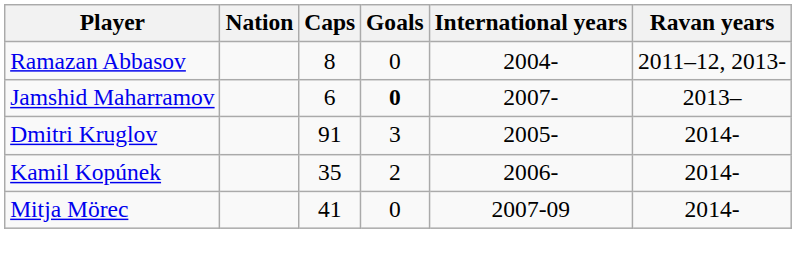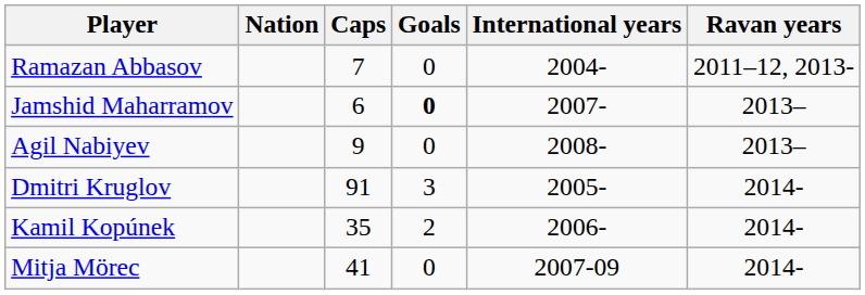 <table class="wikitable sortable" style="text-align:center">
 <tr>
 <th>Player</th>
 <th>Nation</th>
 <th>Caps</th>
 <th>Goals</th>
 <th>International years</th>
 <th>Ravan years</th>
 </tr>
 <tr>
 <td align="left"><a href='#'>Ramazan Abbasov</a></td>
 <td></td>
-<td>8</td>
+<td>7</td>
 <td>0</td>
 <td>2004-</td>
 <td>2011–12, 2013-</td>
 </tr>
 <tr>
 <td align="left"><a href='#'>Jamshid Maharramov</a></td>
 <td></td>
 <td>6</td>
 <td><strong>0</strong></td>
 <td>2007-</td>
+<td>2013–</td>
+</tr>
+<tr>
+<td align="left"><a href='#'>Agil Nabiyev</a></td>
+<td></td>
+<td>9</td>
+<td>0</td>
+<td>2008-</td>
 <td>2013–</td>
 </tr>
 <tr>
 <td align="left"><a href='#'>Dmitri Kruglov</a></td>
 <td></td>
 <td>91</td>
 <td>3</td>
 <td>2005-</td>
 <td>2014-</td>
 </tr>
 <tr>
 <td align="left"><a href='#'>Kamil Kopúnek</a></td>
 <td></td>
 <td>35</td>
 <td>2</td>
 <td>2006-</td>
 <td>2014-</td>
 </tr>
 <tr>
 <td align="left"><a href='#'>Mitja Mörec</a></td>
 <td></td>
 <td>41</td>
 <td>0</td>
 <td>2007-09</td>
 <td>2014-</td>
 </tr>
 </table>
